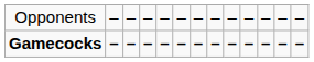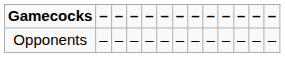 <table class="wikitable sortable">
 <tr>
+</tr>
+<tr style="text-align:center; font-weight:bold;">
+<td>Gamecocks</td>
+<td>–</td>
+<td>–</td>
+<td>–</td>
+<td>–</td>
+<td>–</td>
+<td>–</td>
+<td>–</td>
+<td>–</td>
+<td>–</td>
+<td>–</td>
+<td>–</td>
+<td>–</td>
 </tr>
 <tr style="text-align:center;">
 <td>Opponents</td>
 <td>–</td>
 <td>–</td>
 <td>–</td>
 <td>–</td>
 <td>–</td>
 <td>–</td>
 <td>–</td>
 <td>–</td>
 <td>–</td>
 <td>–</td>
 <td>–</td>
 <td>–</td>
 </tr>
-<tr style="text-align:center; font-weight:bold;">
-<td>Gamecocks</td>
-<td>–</td>
-<td>–</td>
-<td>–</td>
-<td>–</td>
-<td>–</td>
-<td>–</td>
-<td>–</td>
-<td>–</td>
-<td>–</td>
-<td>–</td>
-<td>–</td>
-<td>–</td>
-</tr>
 </table>
